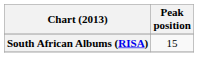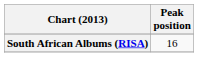 <table class="wikitable sortable plainrowheaders">
 <tr>
 <th scope="col">Chart (2013)</th>
 <th scope="col">Peak<br>position</th>
 </tr>
 <tr>
 </tr>
 <tr>
 </tr>
 <tr>
 </tr>
 <tr>
 </tr>
 <tr>
 </tr>
 <tr>
 </tr>
 <tr>
 </tr>
 <tr>
 </tr>
 <tr>
 </tr>
 <tr>
 </tr>
 <tr>
 </tr>
 <tr>
 </tr>
 <tr>
 </tr>
 <tr>
 </tr>
 <tr>
 </tr>
 <tr>
 </tr>
 <tr>
 <th scope="row">South African Albums (<a href='#'>RISA</a>)</th>
-<td style="text-align:center;">15</td>
+<td style="text-align:center;">16</td>
 </tr>
 <tr>
 </tr>
 <tr>
 </tr>
 <tr>
 </tr>
 <tr>
 </tr>
 <tr>
 </tr>
 <tr>
 </tr>
 <tr>
 </tr>
 <tr>
 </tr>
 </table>
